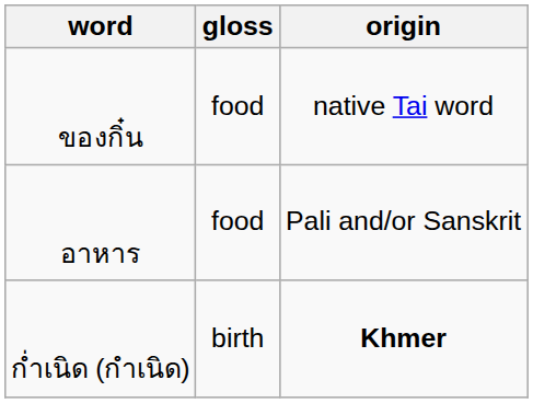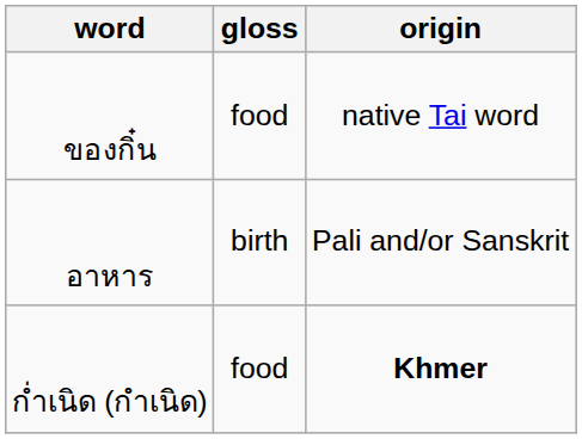 <table class="wikitable" style="text-align:center">
 <tr>
 <th>word</th>
 <th>gloss</th>
 <th>origin</th>
 </tr>
 <tr>
 <td><br><br>ของกิ๋น</td>
 <td>food</td>
 <td>native <a href='#'>Tai</a> word</td>
 </tr>
 <tr>
 <td><br><br>อาหาร</td>
-<td>food</td>
+<td>birth</td>
 <td>Pali and/or Sanskrit</td>
 </tr>
 <tr>
 <td><br><br>ก่ำเนิด (กำเนิด)</td>
-<td>birth</td>
+<td>food</td>
 <td><strong>Khmer</strong></td>
 </tr>
 </table>
